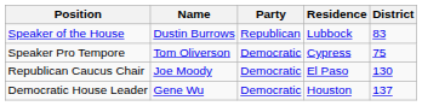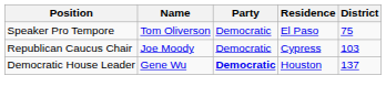 <table class=wikitable>
 <tr>
 <th>Position</th>
 <th>Name</th>
 <th>Party</th>
 <th>Residence</th>
 <th>District</th>
 </tr>
 <tr>
-<td><a href='#'>Speaker of the House</a></td>
-<td><a href='#'>Dustin Burrows</a></td>
-<td><a href='#'>Republican</a></td>
-<td><a href='#'>Lubbock</a></td>
-<td><a href='#'>83</a></td>
-</tr>
-<tr>
 <td>Speaker Pro Tempore</td>
 <td><a href='#'>Tom Oliverson</a></td>
 <td><a href='#'>Democratic</a></td>
-<td><a href='#'>Cypress</a></td>
+<td><a href='#'>El Paso</a></td>
 <td><a href='#'>75</a></td>
 </tr>
 <tr>
 <td>Republican Caucus Chair</td>
 <td><a href='#'>Joe Moody</a></td>
 <td><a href='#'>Democratic</a></td>
-<td><a href='#'>El Paso</a></td>
-<td><a href='#'>130</a></td>
+<td><a href='#'>Cypress</a></td>
+<td><a href='#'>103</a></td>
 </tr>
 <tr>
 <td>Democratic House Leader</td>
 <td><a href='#'>Gene Wu</a></td>
-<td><a href='#'>Democratic</a></td>
+<td><strong><a href='#'>Democratic</a></strong></td>
 <td><a href='#'>Houston</a></td>
 <td><a href='#'>137</a></td>
 </tr>
 </table>
